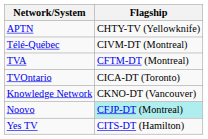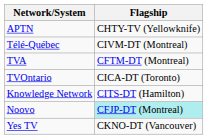 <table class="wikitable">
 <tr>
 <th>Network/System</th>
 <th>Flagship</th>
 </tr>
 <tr>
 <td><a href='#'>APTN</a></td>
 <td>CHTY-TV (Yellowknife)</td>
 </tr>
 <tr>
 <td><a href='#'>Télé-Québec</a></td>
 <td>CIVM-DT (Montreal)</td>
 </tr>
 <tr>
 <td><a href='#'>TVA</a></td>
 <td><a href='#'>CFTM-DT</a> (Montreal)</td>
 </tr>
 <tr>
 <td><a href='#'>TVOntario</a></td>
 <td>CICA-DT (Toronto)</td>
 </tr>
 <tr>
 <td><a href='#'>Knowledge Network</a></td>
-<td>CKNO-DT (Vancouver)</td>
+<td><a href='#'>CITS-DT</a> (Hamilton)</td>
 </tr>
 <tr>
 <td><a href='#'>Noovo</a></td>
 <td style="background: paleturquoise;"><a href='#'>CFJP-DT</a> (Montreal)</td>
 </tr>
 <tr>
 <td><a href='#'>Yes TV</a></td>
-<td><a href='#'>CITS-DT</a> (Hamilton)</td>
+<td>CKNO-DT (Vancouver)</td>
 </tr>
 </table>
